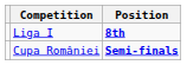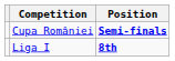 <table class="wikitable">
 <tr>
 <th></th>
 <th>Competition</th>
 <th>Position</th>
 </tr>
 <tr>
 <td></td>
+<td><a href='#'>Cupa României</a></td>
+<td><strong><a href='#'>Semi-finals</a></strong></td>
+</tr>
+<tr>
+<td></td>
 <td><a href='#'>Liga I</a></td>
 <td><strong><a href='#'>8th</a></strong></td>
 </tr>
-<tr>
-<td></td>
-<td><a href='#'>Cupa României</a></td>
-<td><strong><a href='#'>Semi-finals</a></strong></td>
-</tr>
 </table>
